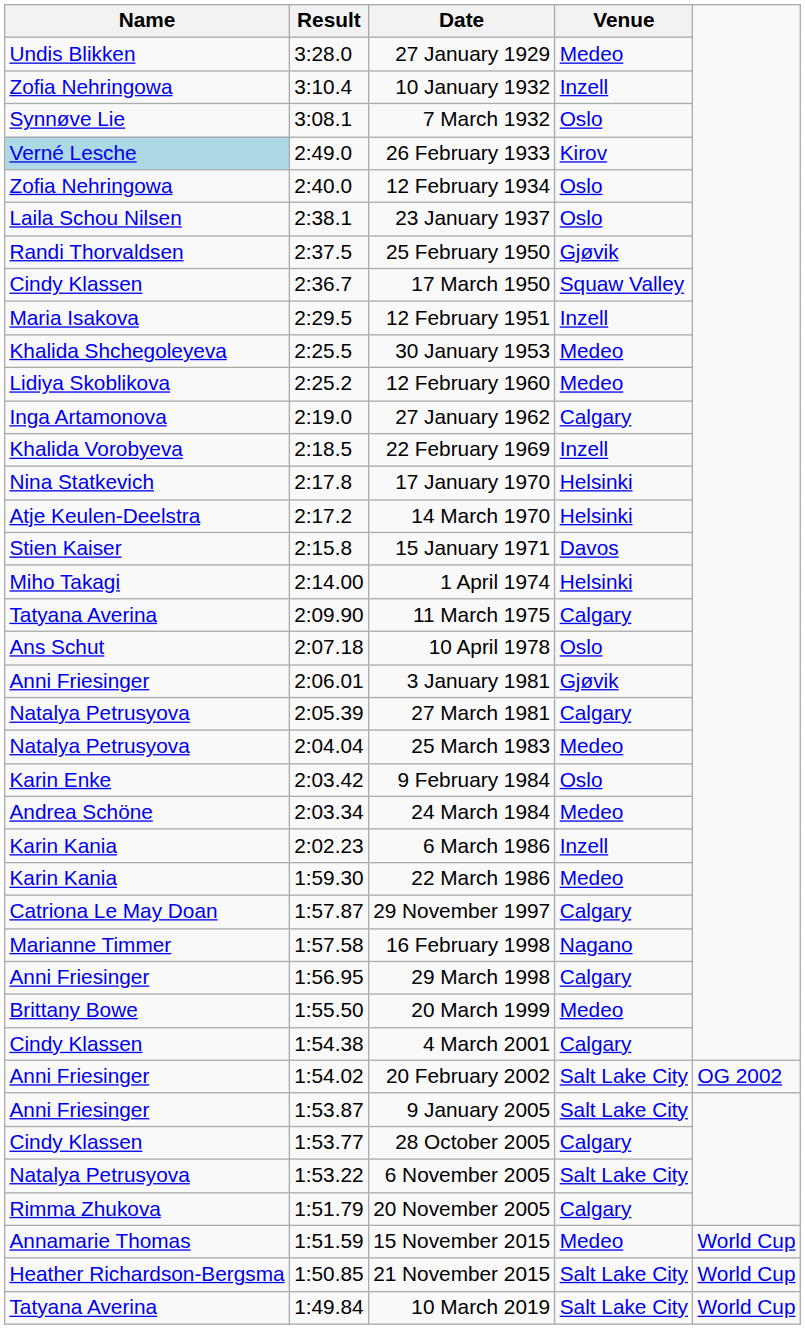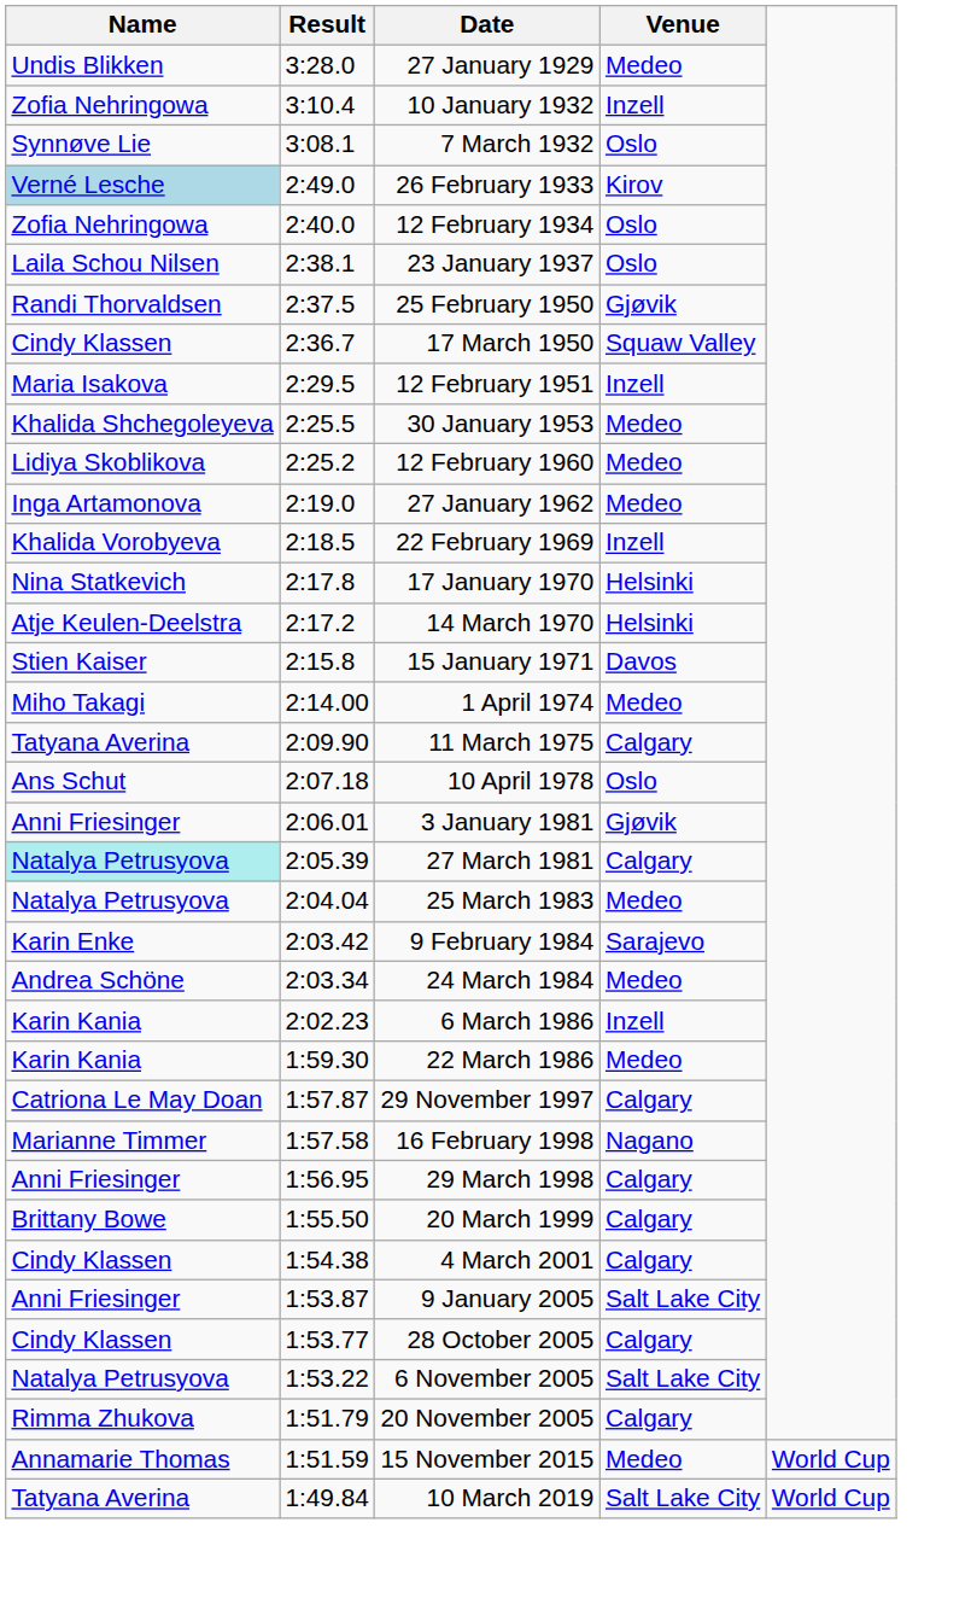 <table class="wikitable">
 <tr align="left">
 <th>Name</th>
 <th>Result</th>
 <th>Date</th>
 <th>Venue</th>
 </tr>
 <tr>
 <td> <a href='#'>Undis Blikken</a></td>
 <td>3:28.0</td>
 <td align="right">27 January 1929</td>
 <td><a href='#'>Medeo</a></td>
 </tr>
 <tr>
 <td> <a href='#'>Zofia Nehringowa</a></td>
 <td>3:10.4</td>
 <td align="right">10 January 1932</td>
 <td><a href='#'>Inzell</a></td>
 </tr>
 <tr>
 <td> <a href='#'>Synnøve Lie</a></td>
 <td>3:08.1</td>
 <td align="right">7 March 1932</td>
 <td><a href='#'>Oslo</a></td>
 </tr>
 <tr>
 <td style="background: lightblue;"> <a href='#'>Verné Lesche</a></td>
 <td>2:49.0</td>
 <td align="right">26 February 1933</td>
 <td><a href='#'>Kirov</a></td>
 </tr>
 <tr>
 <td> <a href='#'>Zofia Nehringowa</a></td>
 <td>2:40.0</td>
 <td align="right">12 February 1934</td>
 <td><a href='#'>Oslo</a></td>
 </tr>
 <tr>
 <td> <a href='#'>Laila Schou Nilsen</a></td>
 <td>2:38.1</td>
 <td align="right">23 January 1937</td>
 <td><a href='#'>Oslo</a></td>
 </tr>
 <tr>
 <td> <a href='#'>Randi Thorvaldsen</a></td>
 <td>2:37.5</td>
 <td align="right">25 February 1950</td>
 <td><a href='#'>Gjøvik</a></td>
 </tr>
 <tr>
 <td> <a href='#'>Cindy Klassen</a></td>
 <td>2:36.7</td>
 <td align="right">17 March 1950</td>
 <td><a href='#'>Squaw Valley</a></td>
 </tr>
 <tr>
 <td> <a href='#'>Maria Isakova</a></td>
 <td>2:29.5</td>
 <td align="right">12 February 1951</td>
 <td><a href='#'>Inzell</a></td>
 </tr>
 <tr>
 <td> <a href='#'>Khalida Shchegoleyeva</a></td>
 <td>2:25.5</td>
 <td align="right">30 January 1953</td>
 <td><a href='#'>Medeo</a></td>
 </tr>
 <tr>
 <td> <a href='#'>Lidiya Skoblikova</a></td>
 <td>2:25.2</td>
 <td align="right">12 February 1960</td>
 <td><a href='#'>Medeo</a></td>
 </tr>
 <tr>
 <td> <a href='#'>Inga Artamonova</a></td>
 <td>2:19.0</td>
 <td align="right">27 January 1962</td>
-<td><a href='#'>Calgary</a></td>
+<td><a href='#'>Medeo</a></td>
 </tr>
 <tr>
 <td> <a href='#'>Khalida Vorobyeva</a></td>
 <td>2:18.5</td>
 <td align="right">22 February 1969</td>
 <td><a href='#'>Inzell</a></td>
 </tr>
 <tr>
 <td> <a href='#'>Nina Statkevich</a></td>
 <td>2:17.8</td>
 <td align="right">17 January 1970</td>
 <td><a href='#'>Helsinki</a></td>
 </tr>
 <tr>
 <td> <a href='#'>Atje Keulen-Deelstra</a></td>
 <td>2:17.2</td>
 <td align="right">14 March 1970</td>
 <td><a href='#'>Helsinki</a></td>
 </tr>
 <tr>
 <td> <a href='#'>Stien Kaiser</a></td>
 <td>2:15.8</td>
 <td align="right">15 January 1971</td>
 <td><a href='#'>Davos</a></td>
 </tr>
 <tr>
 <td> <a href='#'>Miho Takagi</a></td>
 <td>2:14.00</td>
 <td align="right">1 April 1974</td>
-<td><a href='#'>Helsinki</a></td>
+<td><a href='#'>Medeo</a></td>
 </tr>
 <tr>
 <td> <a href='#'>Tatyana Averina</a></td>
 <td>2:09.90</td>
 <td align="right">11 March 1975</td>
 <td><a href='#'>Calgary</a></td>
 </tr>
 <tr>
 <td> <a href='#'>Ans Schut</a></td>
 <td>2:07.18</td>
 <td align="right">10 April 1978</td>
 <td><a href='#'>Oslo</a></td>
 </tr>
 <tr>
 <td> <a href='#'>Anni Friesinger</a></td>
 <td>2:06.01</td>
 <td align="right">3 January 1981</td>
 <td><a href='#'>Gjøvik</a></td>
 </tr>
 <tr>
-<td> <a href='#'>Natalya Petrusyova</a></td>
+<td style="background: paleturquoise;"> <a href='#'>Natalya Petrusyova</a></td>
 <td>2:05.39</td>
 <td align="right">27 March 1981</td>
 <td><a href='#'>Calgary</a></td>
 </tr>
 <tr>
 <td> <a href='#'>Natalya Petrusyova</a></td>
 <td>2:04.04</td>
 <td align="right">25 March 1983</td>
 <td><a href='#'>Medeo</a></td>
 </tr>
 <tr>
 <td> <a href='#'>Karin Enke</a></td>
 <td>2:03.42</td>
 <td align="right">9 February 1984</td>
-<td><a href='#'>Oslo</a></td>
+<td><a href='#'>Sarajevo</a></td>
 </tr>
 <tr>
 <td> <a href='#'>Andrea Schöne</a></td>
 <td>2:03.34</td>
 <td align="right">24 March 1984</td>
 <td><a href='#'>Medeo</a></td>
 </tr>
 <tr>
 <td> <a href='#'>Karin Kania</a></td>
 <td>2:02.23</td>
 <td align="right">6 March 1986</td>
 <td><a href='#'>Inzell</a></td>
 </tr>
 <tr>
 <td> <a href='#'>Karin Kania</a></td>
 <td>1:59.30</td>
 <td align="right">22 March 1986</td>
 <td><a href='#'>Medeo</a></td>
 </tr>
 <tr>
 <td> <a href='#'>Catriona Le May Doan</a></td>
 <td>1:57.87</td>
 <td align="right">29 November 1997</td>
 <td><a href='#'>Calgary</a></td>
 </tr>
 <tr>
 <td> <a href='#'>Marianne Timmer</a></td>
 <td>1:57.58</td>
 <td align="right">16 February 1998</td>
 <td><a href='#'>Nagano</a></td>
 </tr>
 <tr>
 <td> <a href='#'>Anni Friesinger</a></td>
 <td>1:56.95</td>
 <td align="right">29 March 1998</td>
 <td><a href='#'>Calgary</a></td>
 </tr>
 <tr>
 <td> <a href='#'>Brittany Bowe</a></td>
 <td>1:55.50</td>
 <td align="right">20 March 1999</td>
-<td><a href='#'>Medeo</a></td>
+<td><a href='#'>Calgary</a></td>
 </tr>
 <tr>
 <td> <a href='#'>Cindy Klassen</a></td>
 <td>1:54.38</td>
 <td align="right">4 March 2001</td>
 <td><a href='#'>Calgary</a></td>
-</tr>
-<tr>
-<td> <a href='#'>Anni Friesinger</a></td>
-<td>1:54.02</td>
-<td align="right">20 February 2002</td>
-<td><a href='#'>Salt Lake City</a></td>
-<td><a href='#'>OG 2002</a></td>
 </tr>
 <tr>
 <td> <a href='#'>Anni Friesinger</a></td>
 <td>1:53.87</td>
 <td align="right">9 January 2005</td>
 <td><a href='#'>Salt Lake City</a></td>
 </tr>
 <tr>
 <td> <a href='#'>Cindy Klassen</a></td>
 <td>1:53.77</td>
 <td align="right">28 October 2005</td>
 <td><a href='#'>Calgary</a></td>
 </tr>
 <tr>
 <td> <a href='#'>Natalya Petrusyova</a></td>
 <td>1:53.22</td>
 <td align="right">6 November 2005</td>
 <td><a href='#'>Salt Lake City</a></td>
 </tr>
 <tr>
 <td> <a href='#'>Rimma Zhukova</a></td>
 <td>1:51.79</td>
 <td align="right">20 November 2005</td>
 <td><a href='#'>Calgary</a></td>
 </tr>
 <tr>
 <td> <a href='#'>Annamarie Thomas</a></td>
 <td>1:51.59</td>
 <td align="right">15 November 2015</td>
 <td><a href='#'>Medeo</a></td>
 <td><a href='#'>World Cup</a></td>
 </tr>
 <tr>
-<td> <a href='#'>Heather Richardson-Bergsma</a></td>
-<td>1:50.85</td>
-<td align="right">21 November 2015</td>
-<td><a href='#'>Salt Lake City</a></td>
-<td><a href='#'>World Cup</a></td>
-</tr>
-<tr>
 <td> <a href='#'>Tatyana Averina</a></td>
 <td>1:49.84</td>
 <td align="right">10 March 2019</td>
 <td><a href='#'>Salt Lake City</a></td>
 <td><a href='#'>World Cup</a></td>
 </tr>
 </table>
